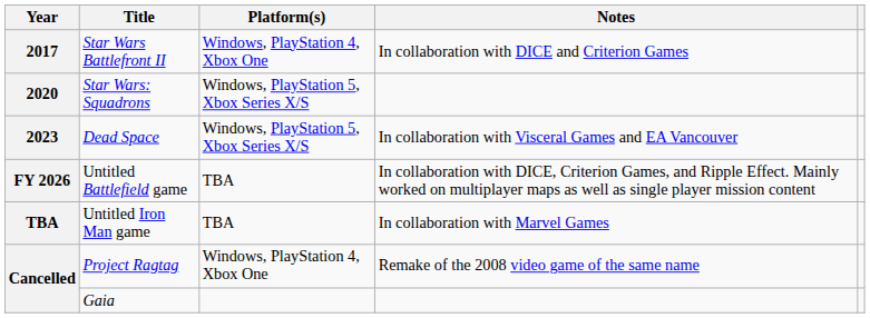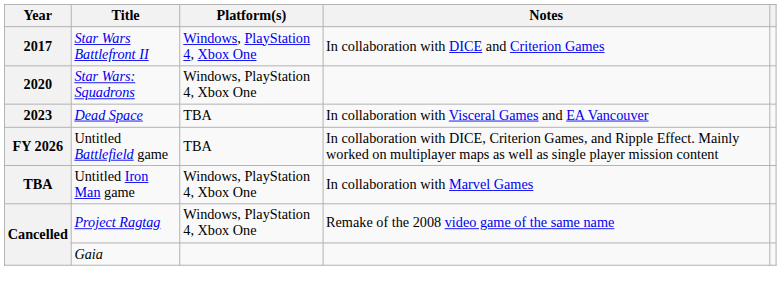 <table class="wikitable sortable plainrowheaders">
 <tr>
 <th scope="col">Year</th>
 <th scope="col">Title</th>
 <th scope="col">Platform(s)</th>
 <th scope="col" class="unsortable">Notes</th>
 <th scope="col" class="unsortable"></th>
 </tr>
 <tr>
 <th scope="row">2017</th>
 <td><em><a href='#'>Star Wars Battlefront II</a></em></td>
 <td><a href='#'>Windows</a>, <a href='#'>PlayStation 4</a>, <a href='#'>Xbox One</a></td>
 <td>In collaboration with <a href='#'>DICE</a> and <a href='#'>Criterion Games</a></td>
 <td style="text-align:center;"></td>
 </tr>
 <tr>
 <th scope="row">2020</th>
 <td><em><a href='#'>Star Wars: Squadrons</a></em></td>
-<td>Windows, <a href='#'>PlayStation 5</a>, <a href='#'>Xbox Series X/S</a></td>
+<td>Windows, PlayStation 4, Xbox One</td>
 <td></td>
 <td style="text-align:center;"></td>
 </tr>
 <tr>
 <th scope="row">2023</th>
 <td><em><a href='#'>Dead Space</a></em></td>
-<td>Windows, <a href='#'>PlayStation 5</a>, <a href='#'>Xbox Series X/S</a></td>
+<td>TBA</td>
 <td>In collaboration with <a href='#'>Visceral Games</a> and <a href='#'>EA Vancouver</a></td>
 <td style="text-align:center;"></td>
 </tr>
 <tr>
 <th scope="row">FY 2026</th>
 <td>Untitled <em><a href='#'>Battlefield</a></em> game</td>
 <td>TBA</td>
 <td>In collaboration with DICE, Criterion Games, and Ripple Effect. Mainly worked on multiplayer maps as well as single player mission content</td>
 <td style="text-align:center;"></td>
 </tr>
 <tr>
 <th scope="row">TBA</th>
 <td>Untitled <a href='#'>Iron Man</a> game</td>
-<td>TBA</td>
+<td>Windows, PlayStation 4, Xbox One</td>
 <td>In collaboration with <a href='#'>Marvel Games</a></td>
 <td style="text-align:center;"></td>
 </tr>
 <tr>
 <th scope="row" rowspan="2">Cancelled</th>
 <td><em><a href='#'>Project Ragtag</a></em></td>
 <td>Windows, PlayStation 4, Xbox One</td>
 <td>Remake of the 2008 <a href='#'>video game of the same name</a></td>
 <td style="text-align:center;"></td>
 </tr>
 <tr>
 <td><em>Gaia</em></td>
 <td></td>
 <td></td>
 <td style="text-align:center;"></td>
 </tr>
 </table>
